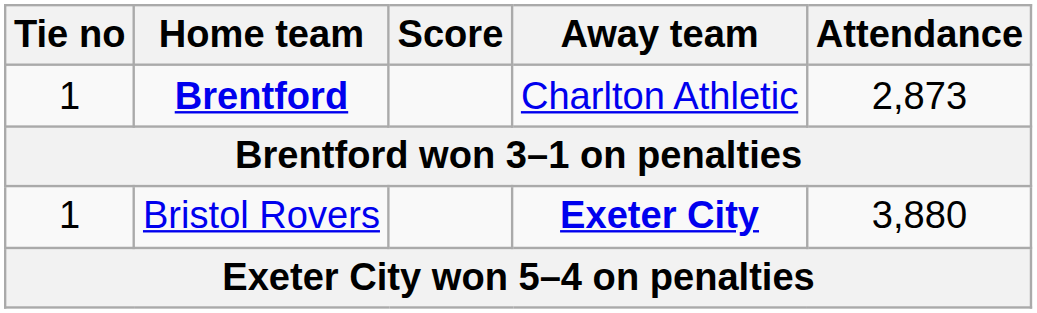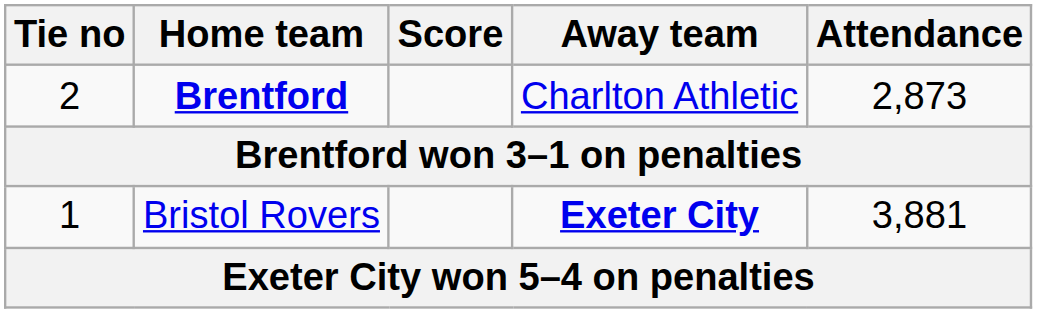 <table class="wikitable" style="text-align: center">
 <tr>
 <th>Tie no</th>
 <th>Home team</th>
 <th>Score</th>
 <th>Away team</th>
 <th>Attendance</th>
 </tr>
 <tr>
-<td>1</td>
+<td>2</td>
 <td><strong><a href='#'>Brentford</a></strong></td>
 <td></td>
 <td><a href='#'>Charlton Athletic</a></td>
 <td>2,873</td>
 </tr>
 <tr>
 <th colspan="5">Brentford won 3–1 on penalties</th>
 </tr>
 <tr>
 <td>1</td>
 <td><a href='#'>Bristol Rovers</a></td>
 <td></td>
 <td><strong><a href='#'>Exeter City</a></strong></td>
-<td>3,880</td>
+<td>3,881</td>
 </tr>
 <tr>
 <th colspan="5">Exeter City won 5–4 on penalties</th>
 </tr>
 </table>
